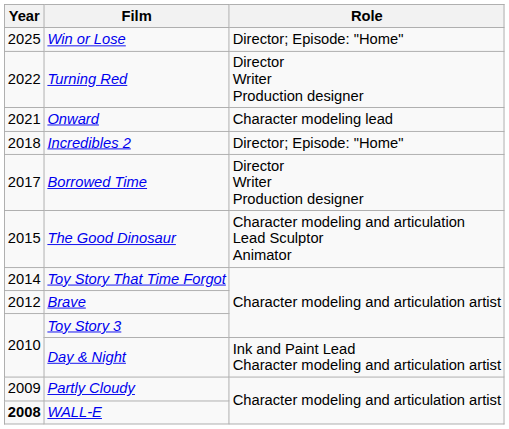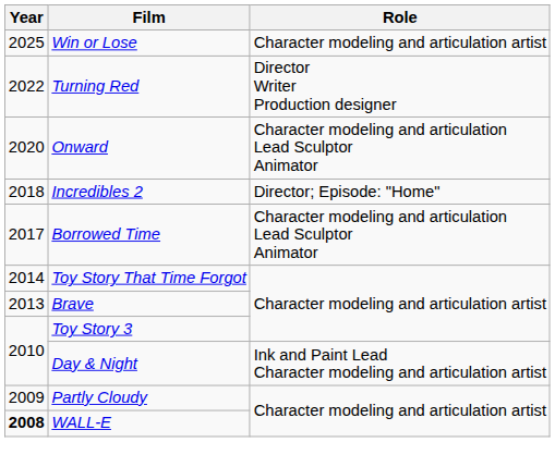 <table class="wikitable">
 <tr>
 <th>Year</th>
 <th>Film</th>
 <th>Role</th>
 </tr>
 <tr>
 <td>2025</td>
 <td><em><a href='#'>Win or Lose</a></em></td>
-<td>Director; Episode: "Home"</td>
+<td>Character modeling and articulation artist</td>
 </tr>
 <tr>
 <td>2022</td>
 <td><em><a href='#'>Turning Red</a></em></td>
 <td>Director<br>Writer<br>Production designer</td>
 </tr>
 <tr>
-<td>2021</td>
+<td>2020</td>
 <td><em><a href='#'>Onward</a></em></td>
-<td>Character modeling lead</td>
+<td>Character modeling and articulation<br>Lead Sculptor<br>Animator</td>
 </tr>
 <tr>
 <td>2018</td>
 <td><em><a href='#'>Incredibles 2</a></em></td>
 <td>Director; Episode: "Home"</td>
 </tr>
 <tr>
 <td>2017</td>
 <td><em><a href='#'>Borrowed Time</a></em></td>
-<td>Director<br>Writer<br>Production designer</td>
-</tr>
-<tr>
-<td>2015</td>
-<td><em><a href='#'>The Good Dinosaur</a></em></td>
 <td>Character modeling and articulation<br>Lead Sculptor<br>Animator</td>
 </tr>
 <tr>
 <td>2014</td>
 <td><em><a href='#'>Toy Story That Time Forgot</a></em></td>
 <td rowspan="3">Character modeling and articulation artist</td>
 </tr>
 <tr>
-<td>2012</td>
+<td>2013</td>
 <td><em><a href='#'>Brave</a></em></td>
 </tr>
 <tr>
 <td rowspan="2">2010</td>
 <td><em><a href='#'>Toy Story 3</a></em></td>
 </tr>
 <tr>
 <td><em><a href='#'>Day & Night</a></em></td>
 <td>Ink and Paint Lead<br>Character modeling and articulation artist</td>
 </tr>
 <tr>
 <td>2009</td>
 <td><em><a href='#'>Partly Cloudy</a></em></td>
 <td rowspan="2">Character modeling and articulation artist</td>
 </tr>
 <tr>
 <td><strong>2008</strong></td>
 <td><em><a href='#'>WALL-E</a></em></td>
 </tr>
 </table>
